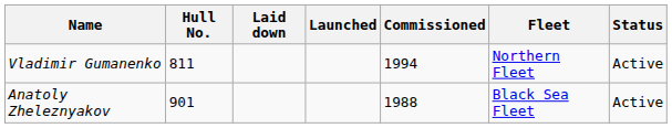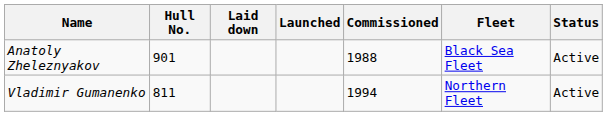 <table class="wikitable">
 <tr>
 <th>Name</th>
 <th>Hull No.</th>
 <th>Laid down</th>
 <th>Launched</th>
 <th>Commissioned</th>
 <th>Fleet</th>
 <th>Status</th>
 </tr>
 <tr>
+<td><em>Anatoly Zheleznyakov</em></td>
+<td>901</td>
+<td></td>
+<td></td>
+<td>1988</td>
+<td><a href='#'>Black Sea Fleet</a></td>
+<td>Active</td>
+</tr>
+<tr>
 <td><em>Vladimir Gumanenko</em></td>
 <td>811</td>
 <td></td>
 <td></td>
 <td>1994</td>
 <td><a href='#'>Northern Fleet</a></td>
 <td>Active</td>
 </tr>
-<tr>
-<td><em>Anatoly Zheleznyakov</em></td>
-<td>901</td>
-<td></td>
-<td></td>
-<td>1988</td>
-<td><a href='#'>Black Sea Fleet</a></td>
-<td>Active</td>
-</tr>
 </table>
